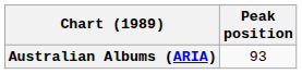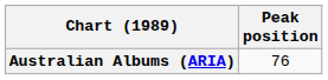 <table class="wikitable plainrowheaders" style="text-align:center">
 <tr>
 <th>Chart (1989)</th>
 <th>Peak<br>position</th>
 </tr>
 <tr>
 <th scope="row">Australian Albums (<a href='#'>ARIA</a>)</th>
-<td>93</td>
+<td>76</td>
 </tr>
 </table>
